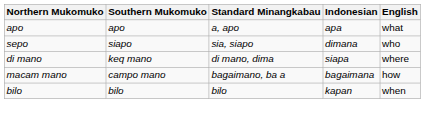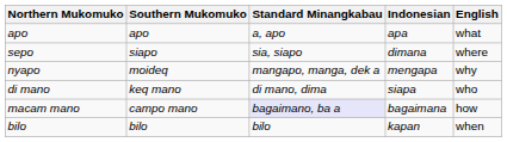 <table class="wikitable">
 <tr>
 <th>Northern Mukomuko</th>
 <th>Southern Mukomuko</th>
 <th>Standard Minangkabau</th>
 <th>Indonesian</th>
 <th>English</th>
 </tr>
 <tr>
 <td><em>apo</em></td>
 <td><em>apo</em></td>
 <td><em>a, apo</em></td>
 <td><em>apa</em></td>
 <td>what</td>
 </tr>
 <tr>
 <td><em>sepo</em></td>
 <td><em>siapo</em></td>
 <td><em>sia, siapo</em></td>
 <td><em>dimana</em></td>
-<td>who</td>
+<td>where</td>
+</tr>
+<tr>
+<td><em>nyapo</em></td>
+<td><em>moideq</em></td>
+<td><em>mangapo, manga, dek a</em></td>
+<td><em>mengapa</em></td>
+<td>why</td>
 </tr>
 <tr>
 <td><em>di mano</em></td>
 <td><em>keq mano</em></td>
 <td><em>di mano, dima</em></td>
 <td><em>siapa</em></td>
-<td>where</td>
+<td>who</td>
 </tr>
 <tr>
 <td><em>macam mano</em></td>
 <td><em>campo mano</em></td>
-<td><em>bagaimano, ba a</em></td>
+<td style="background: lavender;"><em>bagaimano, ba a</em></td>
 <td><em>bagaimana</em></td>
 <td>how</td>
 </tr>
 <tr>
 <td><em>bilo</em></td>
 <td><em>bilo</em></td>
 <td><em>bilo</em></td>
 <td><em>kapan</em></td>
 <td>when</td>
 </tr>
 </table>
